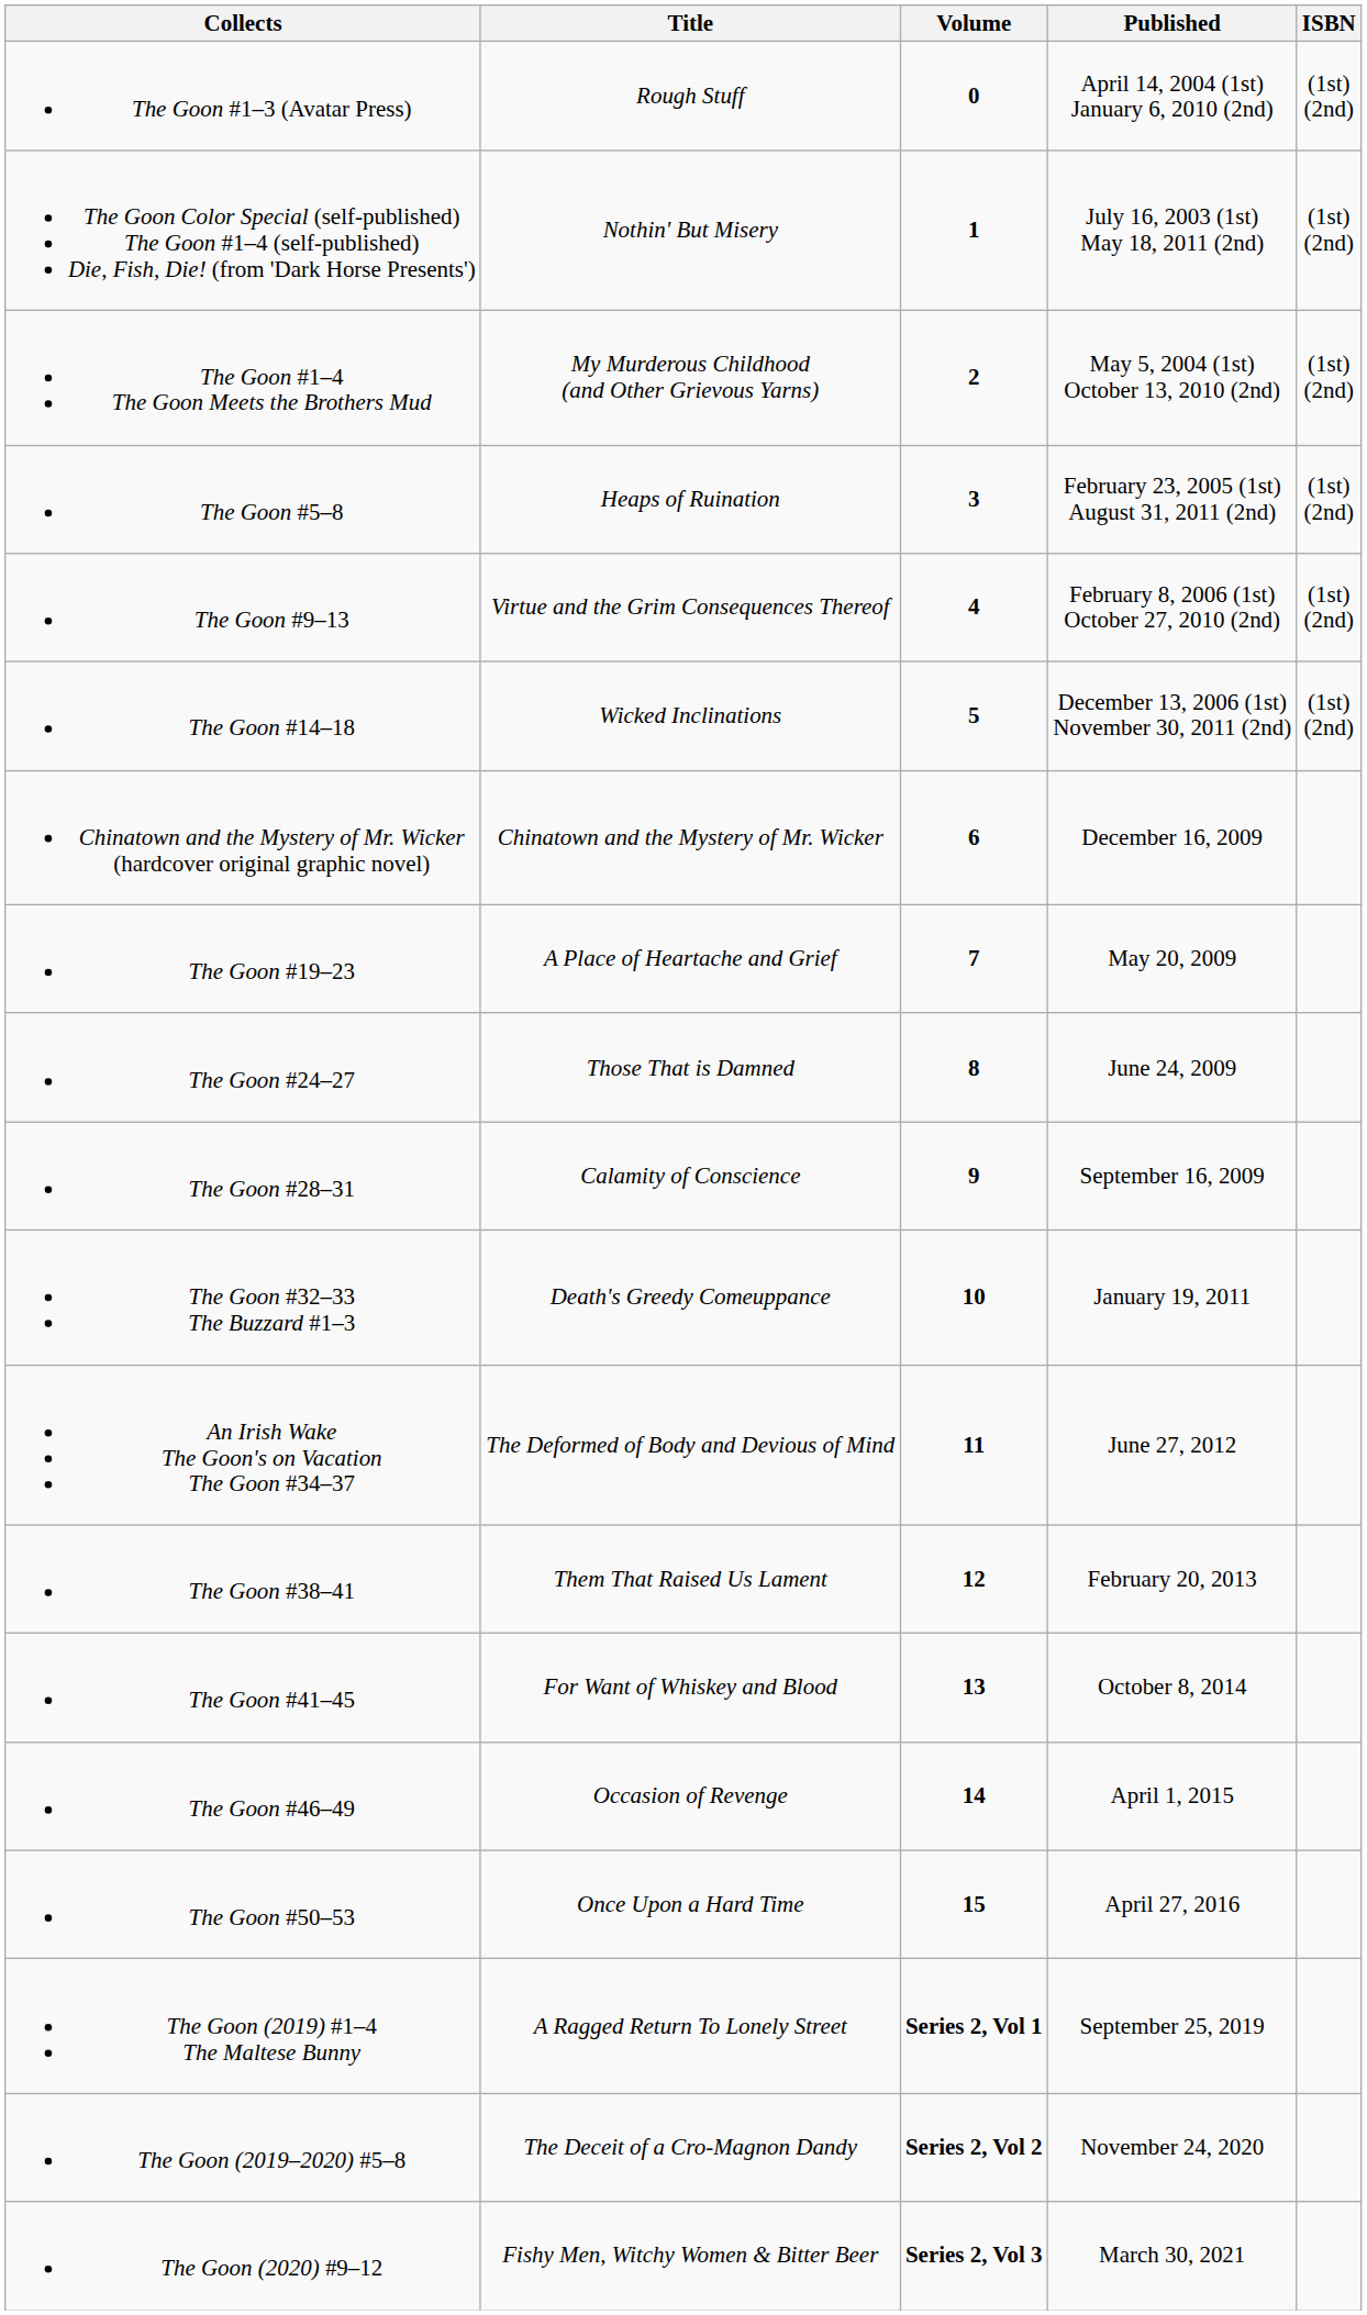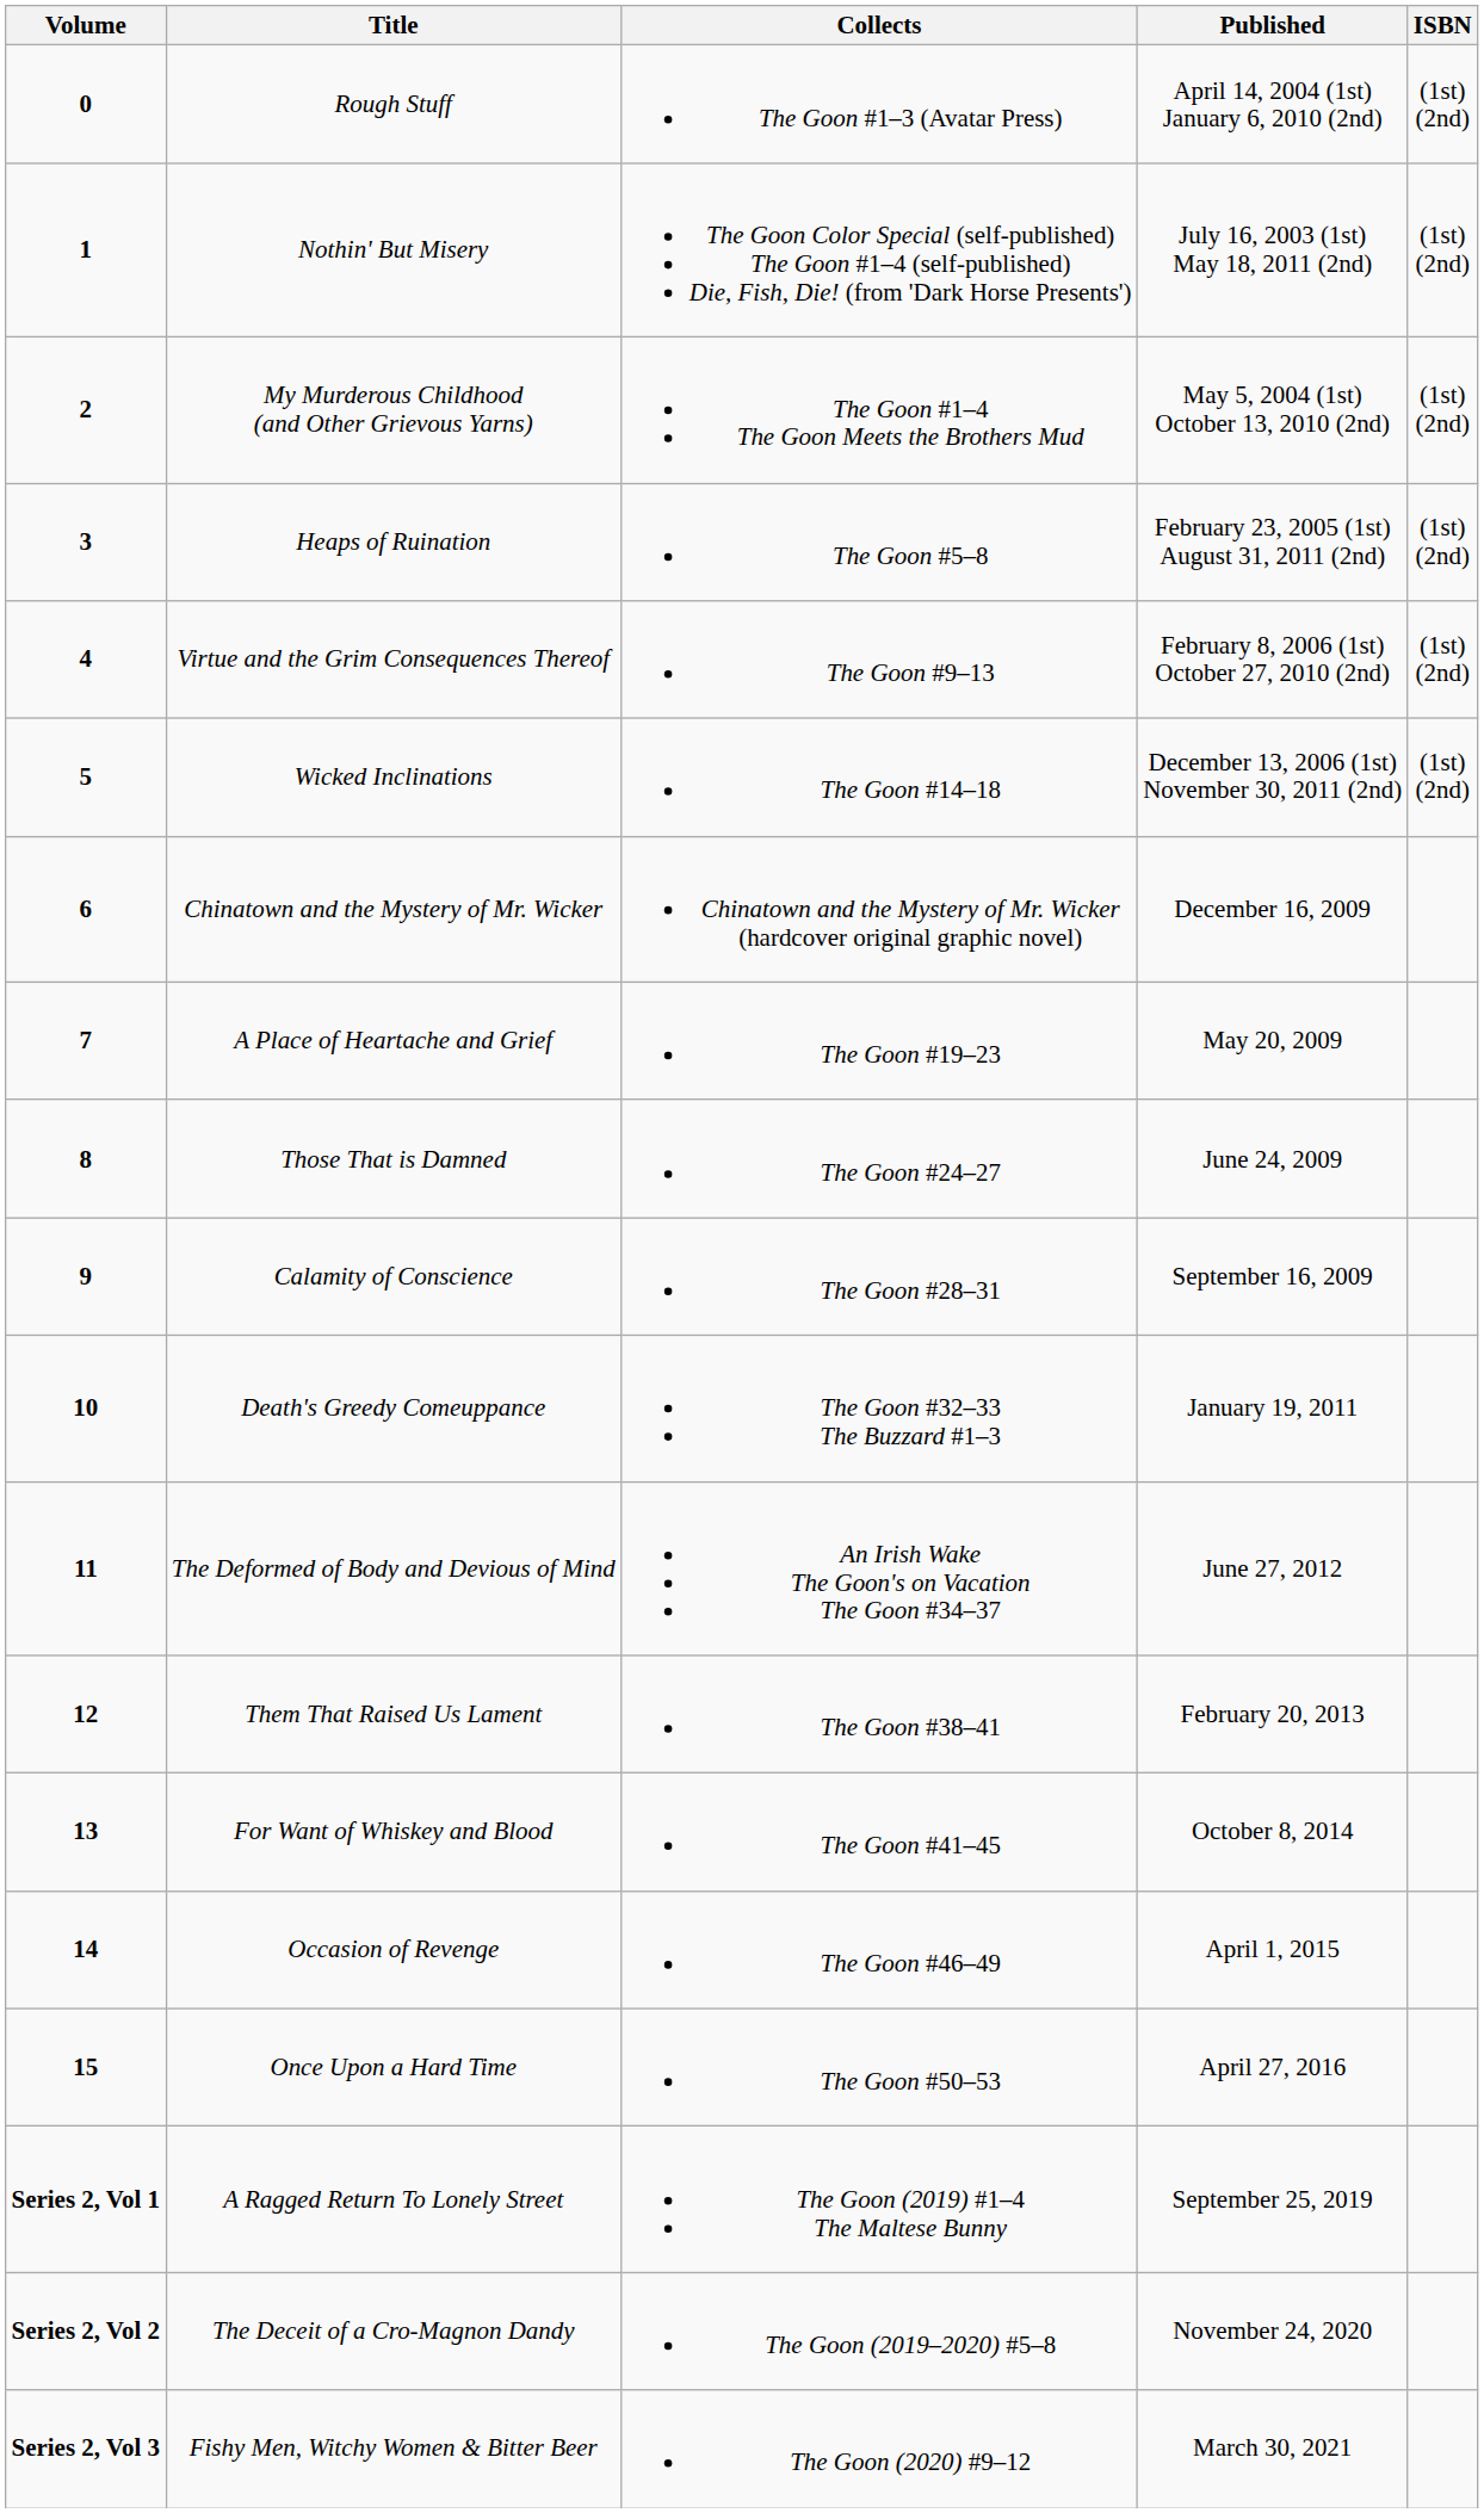 <table class="wikitable">
 <tr>
+<th>Volume</th>
+<th>Title</th>
 <th>Collects</th>
-<th>Title</th>
-<th>Volume</th>
 <th>Published</th>
 <th>ISBN</th>
 </tr>
 <tr align=center>
+<td><strong>0</strong></td>
+<td><em>Rough Stuff</em></td>
 <td><br><ul><li><em>The Goon</em> #1–3 (Avatar Press)</li></ul></td>
-<td><em>Rough Stuff</em></td>
-<td><strong>0</strong></td>
 <td>April 14, 2004 (1st)<br>January 6, 2010 (2nd)</td>
 <td> (1st)<br> (2nd)</td>
 </tr>
 <tr align=center>
+<td><strong>1</strong></td>
+<td><em>Nothin' But Misery</em></td>
 <td><br><ul><li><em>The Goon Color Special</em> (self-published)</li><li><em>The Goon</em> #1–4 (self-published)</li><li><em>Die, Fish, Die!</em> (from 'Dark Horse Presents')</li></ul></td>
-<td><em>Nothin' But Misery</em></td>
-<td><strong>1</strong></td>
 <td>July 16, 2003 (1st)<br>May 18, 2011 (2nd)</td>
 <td> (1st)<br> (2nd)</td>
 </tr>
 <tr align=center>
+<td><strong>2</strong></td>
+<td><em>My Murderous Childhood<br>(and Other Grievous Yarns)</em></td>
 <td><br><ul><li><em>The Goon</em> #1–4</li><li><em>The Goon Meets the Brothers Mud</em></li></ul></td>
-<td><em>My Murderous Childhood<br>(and Other Grievous Yarns)</em></td>
-<td><strong>2</strong></td>
 <td>May 5, 2004 (1st)<br>October 13, 2010 (2nd)</td>
 <td> (1st)<br> (2nd)</td>
 </tr>
 <tr align=center>
+<td><strong>3</strong></td>
+<td><em>Heaps of Ruination</em></td>
 <td><br><ul><li><em>The Goon</em> #5–8</li></ul></td>
-<td><em>Heaps of Ruination</em></td>
-<td><strong>3</strong></td>
 <td>February 23, 2005 (1st)<br>August 31, 2011 (2nd)</td>
 <td> (1st)<br> (2nd)</td>
 </tr>
 <tr align=center>
+<td><strong>4</strong></td>
+<td><em>Virtue and the Grim Consequences Thereof</em></td>
 <td><br><ul><li><em>The Goon</em> #9–13</li></ul></td>
-<td><em>Virtue and the Grim Consequences Thereof</em></td>
-<td><strong>4</strong></td>
 <td>February 8, 2006 (1st)<br>October 27, 2010 (2nd)</td>
 <td> (1st)<br> (2nd)</td>
 </tr>
 <tr align=center>
+<td><strong>5</strong></td>
+<td><em>Wicked Inclinations</em></td>
 <td><br><ul><li><em>The Goon</em> #14–18</li></ul></td>
-<td><em>Wicked Inclinations</em></td>
-<td><strong>5</strong></td>
 <td>December 13, 2006 (1st)<br>November 30, 2011 (2nd)</td>
 <td> (1st)<br> (2nd)</td>
 </tr>
 <tr align=center>
+<td><strong>6</strong></td>
+<td><em>Chinatown and the Mystery of Mr. Wicker</em></td>
 <td><br><ul><li><em>Chinatown and the Mystery of Mr. Wicker</em><br>(hardcover original graphic novel)</li></ul></td>
-<td><em>Chinatown and the Mystery of Mr. Wicker</em></td>
-<td><strong>6</strong></td>
 <td>December 16, 2009</td>
 <td></td>
 </tr>
 <tr align=center>
+<td><strong>7</strong></td>
+<td><em>A Place of Heartache and Grief</em></td>
 <td><br><ul><li><em>The Goon</em> #19–23</li></ul></td>
-<td><em>A Place of Heartache and Grief</em></td>
-<td><strong>7</strong></td>
 <td>May 20, 2009</td>
 <td></td>
 </tr>
 <tr align=center>
+<td><strong>8</strong></td>
+<td><em>Those That is Damned</em></td>
 <td><br><ul><li><em>The Goon</em> #24–27</li></ul></td>
-<td><em>Those That is Damned</em></td>
-<td><strong>8</strong></td>
 <td>June 24, 2009</td>
 <td></td>
 </tr>
 <tr align=center>
+<td><strong>9</strong></td>
+<td><em>Calamity of Conscience</em></td>
 <td><br><ul><li><em>The Goon</em> #28–31</li></ul></td>
-<td><em>Calamity of Conscience</em></td>
-<td><strong>9</strong></td>
 <td>September 16, 2009</td>
 <td></td>
 </tr>
 <tr align=center>
+<td><strong>10</strong></td>
+<td><em>Death's Greedy Comeuppance</em></td>
 <td><br><ul><li><em>The Goon</em> #32–33</li><li><em>The Buzzard</em> #1–3</li></ul></td>
-<td><em>Death's Greedy Comeuppance</em></td>
-<td><strong>10</strong></td>
 <td>January 19, 2011</td>
 <td></td>
 </tr>
 <tr align=center>
+<td><strong>11</strong></td>
+<td><em>The Deformed of Body and Devious of Mind</em></td>
 <td><br><ul><li><em>An Irish Wake</em></li><li><em>The Goon's on Vacation</em></li><li><em>The Goon</em> #34–37</li></ul></td>
-<td><em>The Deformed of Body and Devious of Mind</em></td>
-<td><strong>11</strong></td>
 <td>June 27, 2012</td>
 <td></td>
 </tr>
 <tr align=center>
+<td><strong>12</strong></td>
+<td><em>Them That Raised Us Lament</em></td>
 <td><br><ul><li><em>The Goon</em> #38–41</li></ul></td>
-<td><em>Them That Raised Us Lament</em></td>
-<td><strong>12</strong></td>
 <td>February 20, 2013</td>
 <td></td>
 </tr>
 <tr align=center>
+<td><strong>13</strong></td>
+<td><em>For Want of Whiskey and Blood</em></td>
 <td><br><ul><li><em>The Goon</em> #41–45</li></ul></td>
-<td><em>For Want of Whiskey and Blood</em></td>
-<td><strong>13</strong></td>
 <td>October 8, 2014</td>
 <td></td>
 </tr>
 <tr align=center>
+<td><strong>14</strong></td>
+<td><em>Occasion of Revenge</em></td>
 <td><br><ul><li><em>The Goon</em> #46–49</li></ul></td>
-<td><em>Occasion of Revenge</em></td>
-<td><strong>14</strong></td>
 <td>April 1, 2015</td>
 <td></td>
 </tr>
 <tr align=center>
+<td><strong>15</strong></td>
+<td><em>Once Upon a Hard Time</em></td>
 <td><br><ul><li><em>The Goon</em> #50–53</li></ul></td>
-<td><em>Once Upon a Hard Time</em></td>
-<td><strong>15</strong></td>
 <td>April 27, 2016</td>
 <td></td>
 </tr>
 <tr align=center>
+<td><strong>Series 2, Vol 1</strong></td>
+<td><em>A Ragged Return To Lonely Street</em></td>
 <td><br><ul><li><em>The Goon (2019)</em> #1–4</li><li><em>The Maltese Bunny</em></li></ul></td>
-<td><em>A Ragged Return To Lonely Street</em></td>
-<td><strong>Series 2, Vol 1</strong></td>
 <td>September 25, 2019</td>
 <td></td>
 </tr>
 <tr align=center>
+<td><strong>Series 2, Vol 2</strong></td>
+<td><em>The Deceit of a Cro-Magnon Dandy</em></td>
 <td><br><ul><li><em>The Goon (2019–2020)</em> #5–8</li></ul></td>
-<td><em>The Deceit of a Cro-Magnon Dandy</em></td>
-<td><strong>Series 2, Vol 2</strong></td>
 <td>November 24, 2020</td>
 <td></td>
 </tr>
 <tr align=center>
+<td><strong>Series 2, Vol 3</strong></td>
+<td><em>Fishy Men, Witchy Women & Bitter Beer</em></td>
 <td><br><ul><li><em>The Goon (2020)</em> #9–12</li></ul></td>
-<td><em>Fishy Men, Witchy Women & Bitter Beer</em></td>
-<td><strong>Series 2, Vol 3</strong></td>
 <td>March 30, 2021</td>
 <td></td>
 </tr>
 </table>
